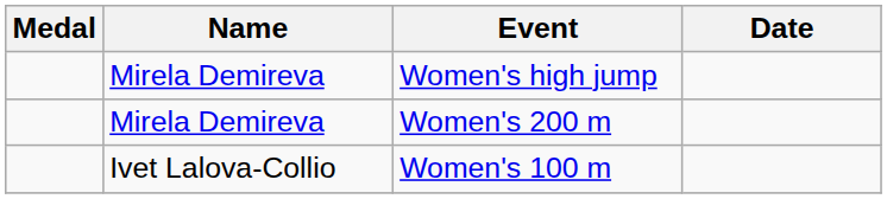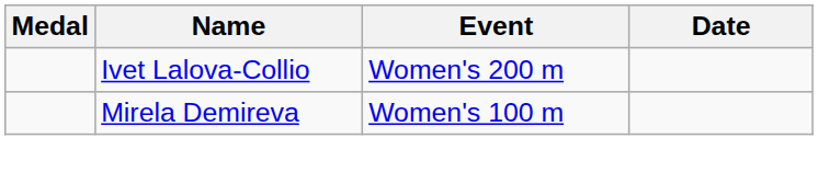 <table class="wikitable sortable" style="font-size:100%">
 <tr>
 <th>Medal</th>
 <th width=150>Name</th>
 <th width=150>Event</th>
 <th width=100>Date</th>
 </tr>
 <tr>
 <td></td>
-<td><a href='#'>Mirela Demireva</a></td>
-<td><a href='#'>Women's high jump</a></td>
+<td><a href='#'>Ivet Lalova-Collio</a></td>
+<td><a href='#'>Women's 200 m</a></td>
 <td></td>
 </tr>
 <tr>
 <td></td>
 <td><a href='#'>Mirela Demireva</a></td>
-<td><a href='#'>Women's 200 m</a></td>
-<td></td>
-</tr>
-<tr>
-<td></td>
-<td>Ivet Lalova-Collio</td>
 <td><a href='#'>Women's 100 m</a></td>
 <td></td>
 </tr>
 </table>
